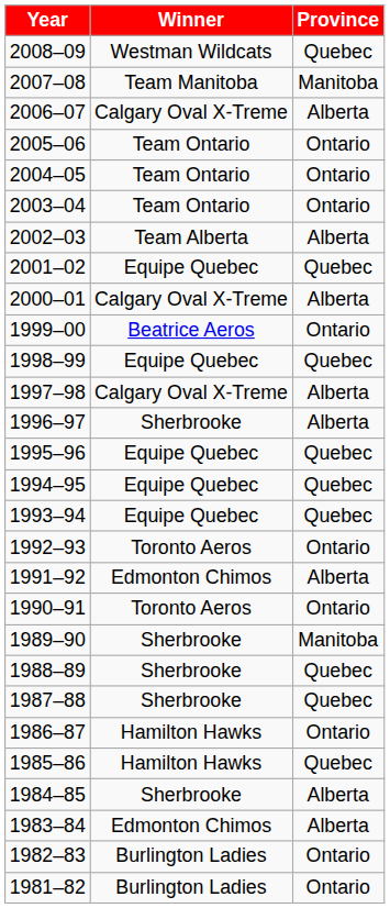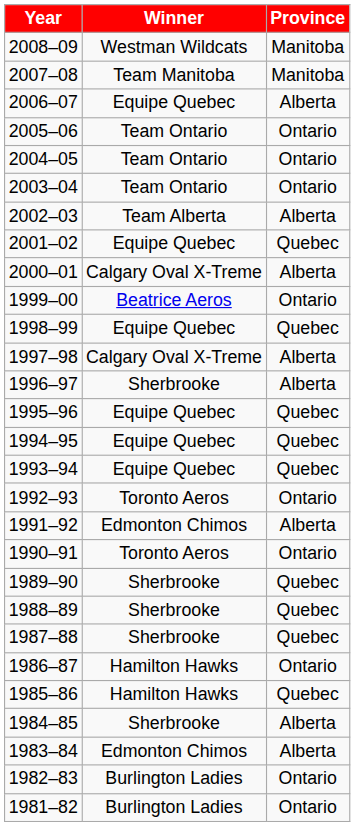 <table class="wikitable" style="text-align:center">
 <tr style="text-align:center; background:red; color:#fff;">
 <td><strong>Year</strong></td>
 <td><strong>Winner</strong></td>
 <td><strong>Province</strong></td>
 </tr>
 <tr>
 <td>2008–09</td>
 <td>Westman Wildcats</td>
-<td>Quebec</td>
+<td>Manitoba</td>
 </tr>
 <tr>
 <td>2007–08</td>
 <td>Team Manitoba</td>
 <td>Manitoba</td>
 </tr>
 <tr>
 <td>2006–07</td>
-<td>Calgary Oval X-Treme</td>
+<td>Equipe Quebec</td>
 <td>Alberta</td>
 </tr>
 <tr>
 <td>2005–06</td>
 <td>Team Ontario</td>
 <td>Ontario</td>
 </tr>
 <tr>
 <td>2004–05</td>
 <td>Team Ontario</td>
 <td>Ontario</td>
 </tr>
 <tr>
 <td>2003–04</td>
 <td>Team Ontario</td>
 <td>Ontario</td>
 </tr>
 <tr>
 <td>2002–03</td>
 <td>Team Alberta</td>
 <td>Alberta</td>
 </tr>
 <tr>
 <td>2001–02</td>
 <td>Equipe Quebec</td>
 <td>Quebec</td>
 </tr>
 <tr>
 <td>2000–01</td>
 <td>Calgary Oval X-Treme</td>
 <td>Alberta</td>
 </tr>
 <tr>
 <td>1999–00</td>
 <td><a href='#'>Beatrice Aeros</a></td>
 <td>Ontario</td>
 </tr>
 <tr>
 <td>1998–99</td>
 <td>Equipe Quebec</td>
 <td>Quebec</td>
 </tr>
 <tr>
 <td>1997–98</td>
 <td>Calgary Oval X-Treme</td>
 <td>Alberta</td>
 </tr>
 <tr>
 <td>1996–97</td>
 <td>Sherbrooke</td>
 <td>Alberta</td>
 </tr>
 <tr>
 <td>1995–96</td>
 <td>Equipe Quebec</td>
 <td>Quebec</td>
 </tr>
 <tr>
 <td>1994–95</td>
 <td>Equipe Quebec</td>
 <td>Quebec</td>
 </tr>
 <tr>
 <td>1993–94</td>
 <td>Equipe Quebec</td>
 <td>Quebec</td>
 </tr>
 <tr>
 <td>1992–93</td>
 <td>Toronto Aeros</td>
 <td>Ontario</td>
 </tr>
 <tr>
 <td>1991–92</td>
 <td>Edmonton Chimos</td>
 <td>Alberta</td>
 </tr>
 <tr>
 <td>1990–91</td>
 <td>Toronto Aeros</td>
 <td>Ontario</td>
 </tr>
 <tr>
 <td>1989–90</td>
 <td>Sherbrooke</td>
-<td>Manitoba</td>
+<td>Quebec</td>
 </tr>
 <tr>
 <td>1988–89</td>
 <td>Sherbrooke</td>
 <td>Quebec</td>
 </tr>
 <tr>
 <td>1987–88</td>
 <td>Sherbrooke</td>
 <td>Quebec</td>
 </tr>
 <tr>
 <td>1986–87</td>
 <td>Hamilton Hawks</td>
 <td>Ontario</td>
 </tr>
 <tr>
 <td>1985–86</td>
 <td>Hamilton Hawks</td>
 <td>Quebec</td>
 </tr>
 <tr>
 <td>1984–85</td>
 <td>Sherbrooke</td>
 <td>Alberta</td>
 </tr>
 <tr>
 <td>1983–84</td>
 <td>Edmonton Chimos</td>
 <td>Alberta</td>
 </tr>
 <tr>
 <td>1982–83</td>
 <td>Burlington Ladies</td>
 <td>Ontario</td>
 </tr>
 <tr>
 <td>1981–82</td>
 <td>Burlington Ladies</td>
 <td>Ontario</td>
 </tr>
 </table>
